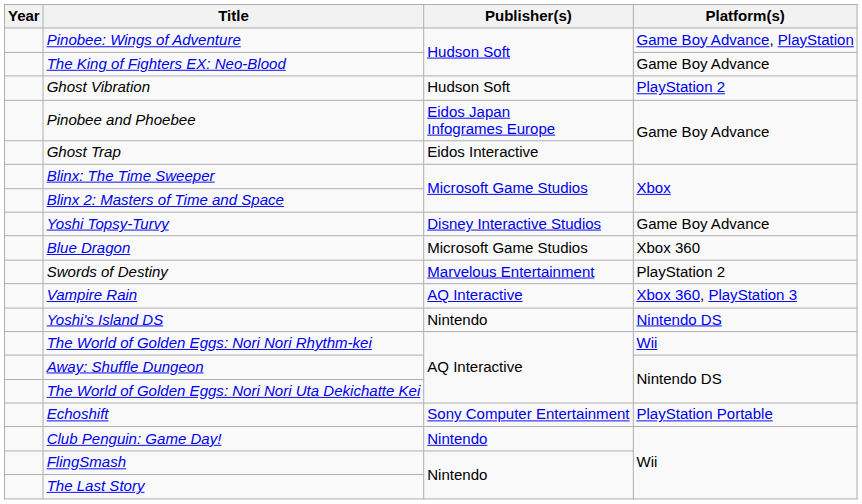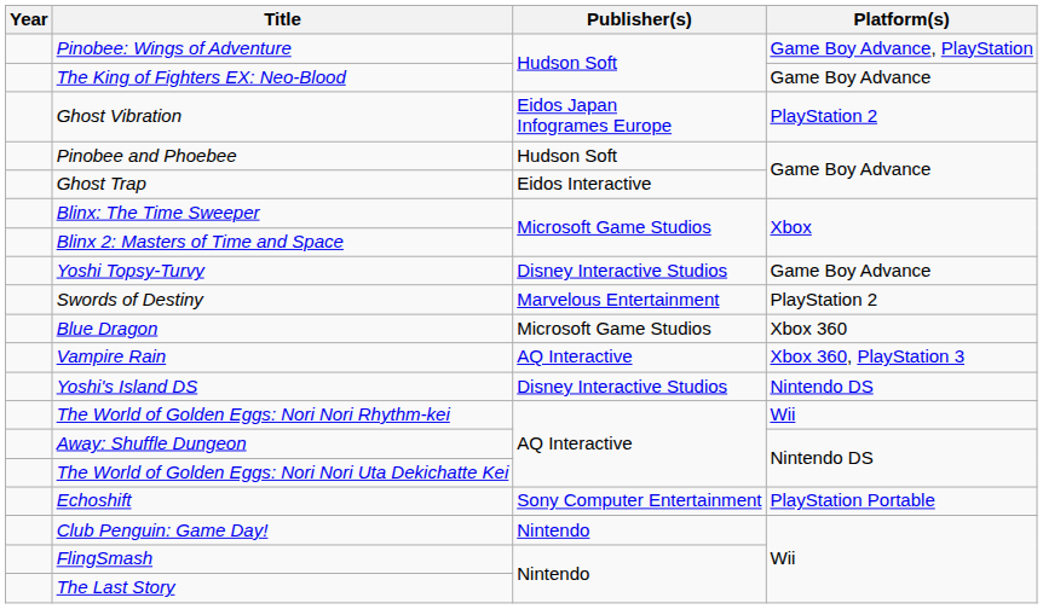 <table class="wikitable sortable">
 <tr>
 <th>Year</th>
 <th>Title</th>
 <th>Publisher(s)</th>
 <th>Platform(s)</th>
 </tr>
 <tr>
 <td></td>
 <td><em><a href='#'>Pinobee: Wings of Adventure</a></em></td>
 <td rowspan="2"><a href='#'>Hudson Soft</a></td>
 <td><a href='#'>Game Boy Advance</a>, <a href='#'>PlayStation</a></td>
 </tr>
 <tr>
 <td></td>
 <td><em><a href='#'>The King of Fighters EX: Neo-Blood</a></em></td>
 <td>Game Boy Advance</td>
 </tr>
 <tr>
 <td></td>
 <td><em>Ghost Vibration</em></td>
-<td>Hudson Soft</td>
+<td><a href='#'>Eidos Japan</a><br><a href='#'>Infogrames Europe</a></td>
 <td><a href='#'>PlayStation 2</a></td>
 </tr>
 <tr>
 <td></td>
 <td><em>Pinobee and Phoebee</em></td>
-<td><a href='#'>Eidos Japan</a><br><a href='#'>Infogrames Europe</a></td>
+<td>Hudson Soft</td>
 <td rowspan="2">Game Boy Advance</td>
 </tr>
 <tr>
 <td></td>
 <td><em>Ghost Trap</em></td>
 <td>Eidos Interactive</td>
 </tr>
 <tr>
 <td></td>
 <td><em><a href='#'>Blinx: The Time Sweeper</a></em></td>
 <td rowspan="2"><a href='#'>Microsoft Game Studios</a></td>
 <td rowspan="2"><a href='#'>Xbox</a></td>
 </tr>
 <tr>
 <td></td>
 <td><em><a href='#'>Blinx 2: Masters of Time and Space</a></em></td>
 </tr>
 <tr>
 <td></td>
 <td><em><a href='#'>Yoshi Topsy-Turvy</a></em></td>
 <td><a href='#'>Disney Interactive Studios</a></td>
 <td>Game Boy Advance</td>
 </tr>
 <tr>
 <td></td>
+<td><em>Swords of Destiny</em></td>
+<td><a href='#'>Marvelous Entertainment</a></td>
+<td>PlayStation 2</td>
+</tr>
+<tr>
+<td></td>
 <td><em><a href='#'>Blue Dragon</a></em></td>
 <td>Microsoft Game Studios</td>
 <td>Xbox 360</td>
-</tr>
-<tr>
-<td></td>
-<td><em>Swords of Destiny</em></td>
-<td><a href='#'>Marvelous Entertainment</a></td>
-<td>PlayStation 2</td>
 </tr>
 <tr>
 <td></td>
 <td><em><a href='#'>Vampire Rain</a></em></td>
 <td><a href='#'>AQ Interactive</a></td>
 <td><a href='#'>Xbox 360</a>, <a href='#'>PlayStation 3</a></td>
 </tr>
 <tr>
 <td></td>
 <td><em><a href='#'>Yoshi's Island DS</a></em></td>
-<td>Nintendo</td>
+<td><a href='#'>Disney Interactive Studios</a></td>
 <td><a href='#'>Nintendo DS</a></td>
 </tr>
 <tr>
 <td></td>
 <td><em><a href='#'>The World of Golden Eggs: Nori Nori Rhythm-kei</a></em></td>
 <td rowspan="3">AQ Interactive</td>
 <td><a href='#'>Wii</a></td>
 </tr>
 <tr>
 <td></td>
 <td><em><a href='#'>Away: Shuffle Dungeon</a></em></td>
 <td rowspan="2">Nintendo DS</td>
 </tr>
 <tr>
 <td></td>
 <td><em><a href='#'>The World of Golden Eggs: Nori Nori Uta Dekichatte Kei</a></em></td>
 </tr>
 <tr>
 <td></td>
 <td><em><a href='#'>Echoshift</a></em></td>
 <td><a href='#'>Sony Computer Entertainment</a></td>
 <td><a href='#'>PlayStation Portable</a></td>
 </tr>
 <tr>
 <td></td>
 <td><em><a href='#'>Club Penguin: Game Day!</a></em></td>
 <td><a href='#'>Nintendo</a></td>
 <td rowspan="3">Wii</td>
 </tr>
 <tr>
 <td></td>
 <td><em><a href='#'>FlingSmash</a></em></td>
 <td rowspan="2">Nintendo</td>
 </tr>
 <tr>
 <td></td>
 <td><em><a href='#'>The Last Story</a></em></td>
 </tr>
 </table>
